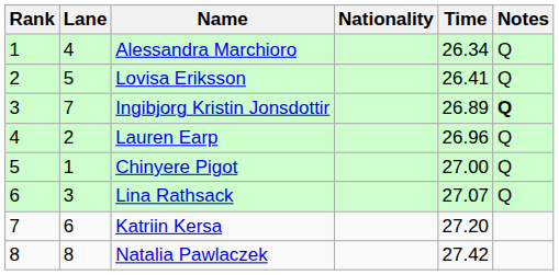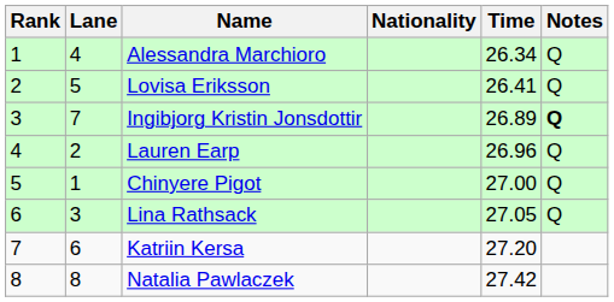 <table class="wikitable">
 <tr>
 <th>Rank</th>
 <th>Lane</th>
 <th>Name</th>
 <th>Nationality</th>
 <th>Time</th>
 <th>Notes</th>
 </tr>
 <tr bgcolor=ccffcc>
 <td>1</td>
 <td>4</td>
 <td><a href='#'>Alessandra Marchioro</a></td>
 <td></td>
 <td>26.34</td>
 <td>Q</td>
 </tr>
 <tr bgcolor=ccffcc>
 <td>2</td>
 <td>5</td>
 <td><a href='#'>Lovisa Eriksson</a></td>
 <td></td>
 <td>26.41</td>
 <td>Q</td>
 </tr>
 <tr bgcolor=ccffcc>
 <td>3</td>
 <td>7</td>
 <td><a href='#'>Ingibjorg Kristin Jonsdottir</a></td>
 <td></td>
 <td>26.89</td>
 <td><strong>Q</strong></td>
 </tr>
 <tr bgcolor=ccffcc>
 <td>4</td>
 <td>2</td>
 <td><a href='#'>Lauren Earp</a></td>
 <td></td>
 <td>26.96</td>
 <td>Q</td>
 </tr>
 <tr bgcolor=ccffcc>
 <td>5</td>
 <td>1</td>
 <td><a href='#'>Chinyere Pigot</a></td>
 <td></td>
 <td>27.00</td>
 <td>Q</td>
 </tr>
 <tr bgcolor=ccffcc>
 <td>6</td>
 <td>3</td>
 <td><a href='#'>Lina Rathsack</a></td>
 <td></td>
-<td>27.07</td>
+<td>27.05</td>
 <td>Q</td>
 </tr>
 <tr>
 <td>7</td>
 <td>6</td>
 <td><a href='#'>Katriin Kersa</a></td>
 <td></td>
 <td>27.20</td>
 <td></td>
 </tr>
 <tr>
 <td>8</td>
 <td>8</td>
 <td><a href='#'>Natalia Pawlaczek</a></td>
 <td></td>
 <td>27.42</td>
 <td></td>
 </tr>
 </table>
